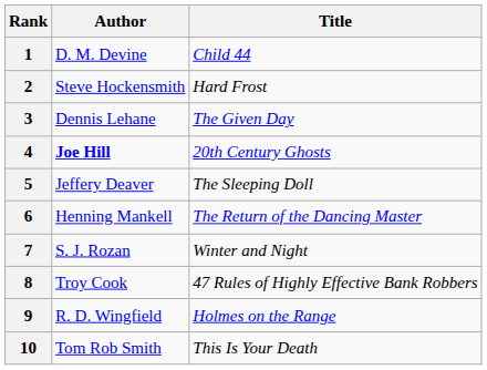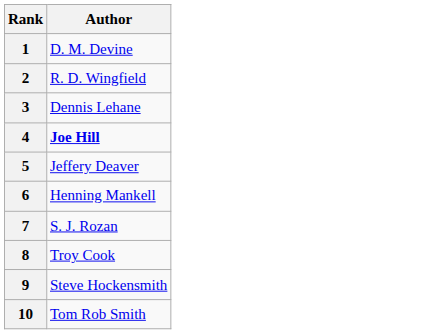 <table class="wikitable sortable" style="font-size:1.00em; line-height:1.5em;">
 <tr>
 <th>Rank</th>
 <th>Author</th>
-<th>Title</th>
 </tr>
 <tr>
 <th>1</th>
 <td><a href='#'>D. M. Devine</a></td>
-<td><em><a href='#'>Child 44</a></em></td>
 </tr>
 <tr>
 <th>2</th>
-<td><a href='#'>Steve Hockensmith</a></td>
-<td><em>Hard Frost</em></td>
+<td><a href='#'>R. D. Wingfield</a></td>
 </tr>
 <tr>
 <th>3</th>
 <td><a href='#'>Dennis Lehane</a></td>
-<td><em><a href='#'>The Given Day</a></em></td>
 </tr>
 <tr>
 <th>4</th>
 <td><strong><a href='#'>Joe Hill</a></strong></td>
-<td><em><a href='#'>20th Century Ghosts</a></em></td>
 </tr>
 <tr>
 <th>5</th>
 <td><a href='#'>Jeffery Deaver</a></td>
-<td><em>The Sleeping Doll</em></td>
 </tr>
 <tr>
 <th>6</th>
 <td><a href='#'>Henning Mankell</a></td>
-<td><em><a href='#'>The Return of the Dancing Master</a></em></td>
 </tr>
 <tr>
 <th>7</th>
 <td><a href='#'>S. J. Rozan</a></td>
-<td><em>Winter and Night</em></td>
 </tr>
 <tr>
 <th>8</th>
 <td><a href='#'>Troy Cook</a></td>
-<td><em>47 Rules of Highly Effective Bank Robbers</em></td>
 </tr>
 <tr>
 <th>9</th>
-<td><a href='#'>R. D. Wingfield</a></td>
-<td><em><a href='#'>Holmes on the Range</a></em></td>
+<td><a href='#'>Steve Hockensmith</a></td>
 </tr>
 <tr>
 <th>10</th>
 <td><a href='#'>Tom Rob Smith</a></td>
-<td><em>This Is Your Death</em></td>
 </tr>
 </table>
